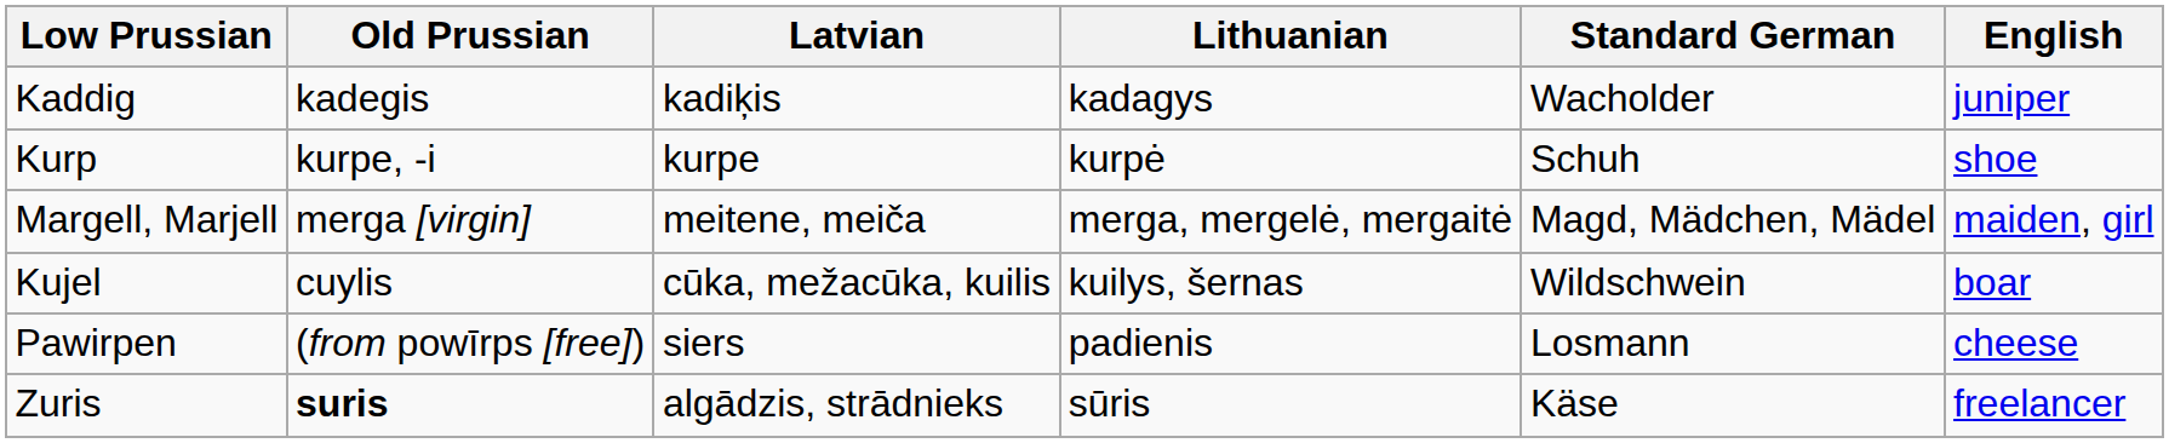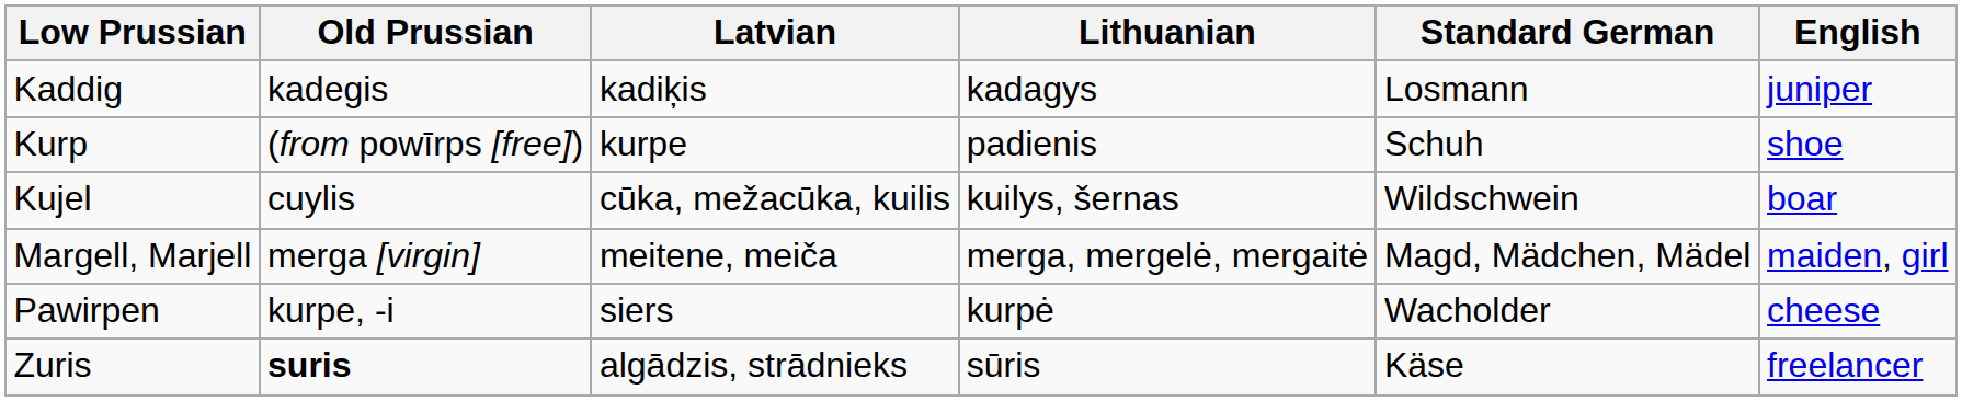 <table class="wikitable">
 <tr>
 <th><strong>Low Prussian</strong></th>
 <th><strong>Old Prussian</strong></th>
 <th><strong>Latvian</strong></th>
 <th><strong>Lithuanian</strong></th>
 <th><strong>Standard German</strong></th>
 <th><strong>English</strong></th>
 </tr>
 <tr>
 <td>Kaddig</td>
 <td>kadegis</td>
 <td>kadiķis</td>
 <td>kadagys</td>
-<td>Wacholder</td>
+<td>Losmann</td>
 <td><a href='#'>juniper</a></td>
 </tr>
 <tr>
 <td>Kurp</td>
-<td>kurpe, -i</td>
+<td>(<em>from</em> powīrps <em>[free]</em>)</td>
 <td>kurpe</td>
-<td>kurpė</td>
+<td>padienis</td>
 <td>Schuh</td>
 <td><a href='#'>shoe</a></td>
+</tr>
+<tr>
+<td>Kujel</td>
+<td>cuylis</td>
+<td>cūka, mežacūka, kuilis</td>
+<td>kuilys, šernas</td>
+<td>Wildschwein</td>
+<td><a href='#'>boar</a></td>
 </tr>
 <tr>
 <td>Margell, Marjell</td>
 <td>merga <em>[virgin]</em></td>
 <td>meitene, meiča</td>
 <td>merga, mergelė, mergaitė</td>
 <td>Magd, Mädchen, Mädel</td>
 <td><a href='#'>maiden</a>, <a href='#'>girl</a></td>
 </tr>
 <tr>
-<td>Kujel</td>
-<td>cuylis</td>
-<td>cūka, mežacūka, kuilis</td>
-<td>kuilys, šernas</td>
-<td>Wildschwein</td>
-<td><a href='#'>boar</a></td>
-</tr>
-<tr>
 <td>Pawirpen</td>
-<td>(<em>from</em> powīrps <em>[free]</em>)</td>
+<td>kurpe, -i</td>
 <td>siers</td>
-<td>padienis</td>
-<td>Losmann</td>
+<td>kurpė</td>
+<td>Wacholder</td>
 <td><a href='#'>cheese</a></td>
 </tr>
 <tr>
 <td>Zuris</td>
 <td><strong>suris</strong></td>
 <td>algādzis, strādnieks</td>
 <td>sūris</td>
 <td>Käse</td>
 <td><a href='#'>freelancer</a></td>
 </tr>
 <tr>
 </tr>
 </table>
